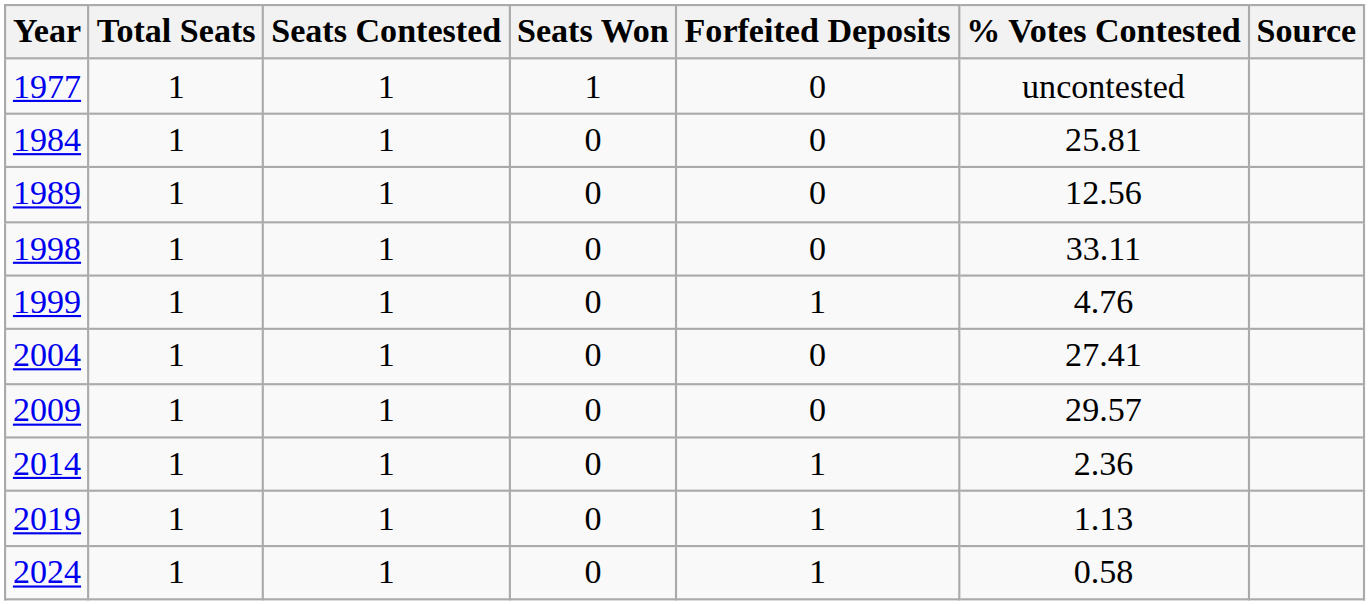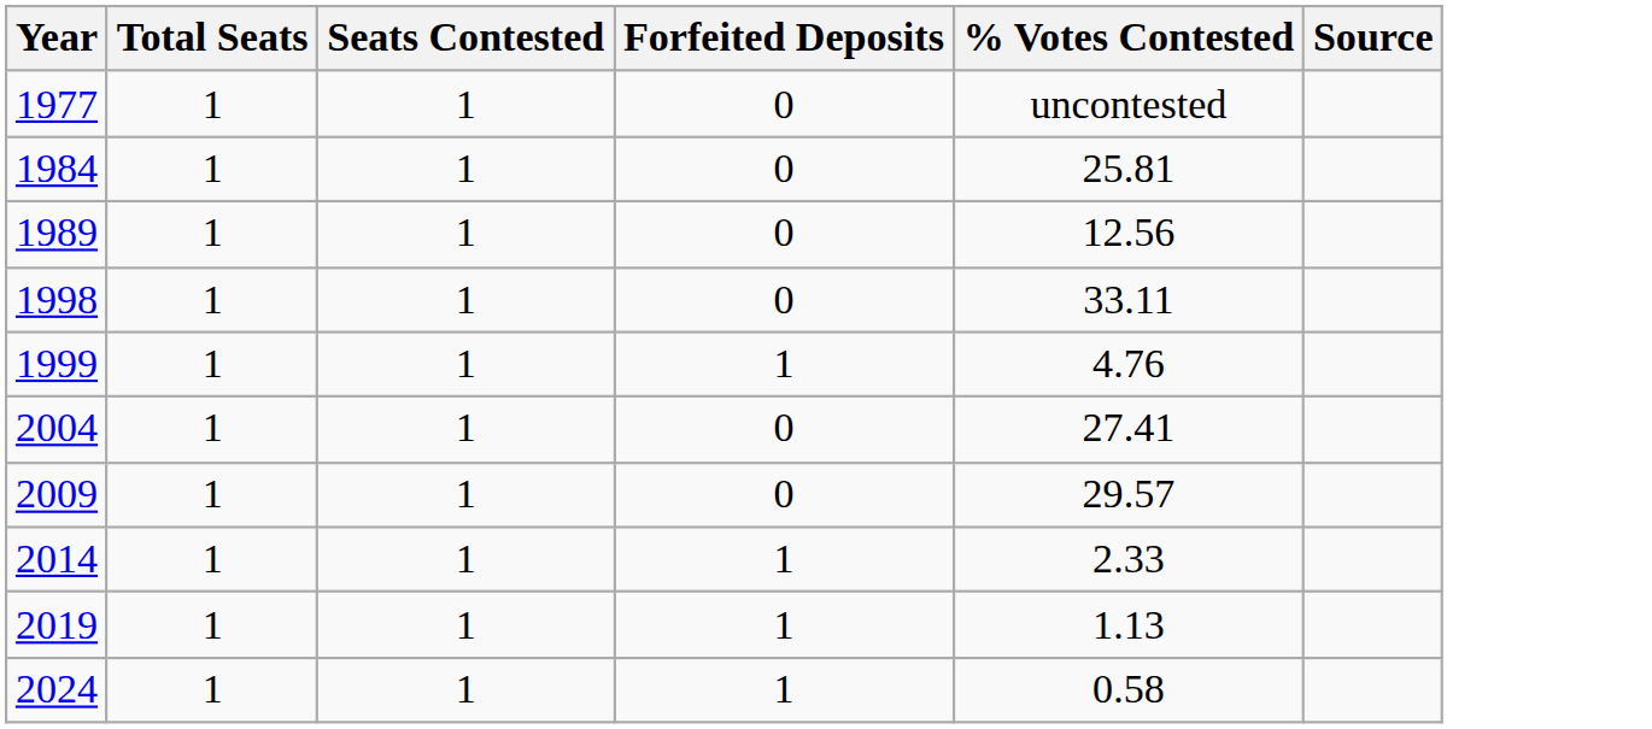 <table class="wikitable sortable" style="text-align:center;">
 <tr>
 <th>Year</th>
 <th>Total Seats</th>
 <th>Seats Contested</th>
-<th>Seats Won</th>
 <th>Forfeited Deposits</th>
 <th>% Votes Contested</th>
 <th>Source</th>
 </tr>
 <tr>
 <td><a href='#'>1977</a></td>
-<td>1</td>
 <td>1</td>
 <td>1</td>
 <td>0</td>
 <td>uncontested</td>
 <td></td>
 </tr>
 <tr>
 <td><a href='#'>1984</a></td>
 <td>1</td>
 <td>1</td>
 <td>0</td>
-<td>0</td>
 <td>25.81</td>
 <td></td>
 </tr>
 <tr>
 <td><a href='#'>1989</a></td>
 <td>1</td>
 <td>1</td>
-<td>0</td>
 <td>0</td>
 <td>12.56</td>
 <td></td>
 </tr>
 <tr>
 <td><a href='#'>1998</a></td>
 <td>1</td>
 <td>1</td>
 <td>0</td>
-<td>0</td>
 <td>33.11</td>
 <td></td>
 </tr>
 <tr>
 <td><a href='#'>1999</a></td>
 <td>1</td>
 <td>1</td>
-<td>0</td>
 <td>1</td>
 <td>4.76</td>
 <td></td>
 </tr>
 <tr>
 <td><a href='#'>2004</a></td>
 <td>1</td>
 <td>1</td>
 <td>0</td>
-<td>0</td>
 <td>27.41</td>
 <td></td>
 </tr>
 <tr>
 <td><a href='#'>2009</a></td>
 <td>1</td>
 <td>1</td>
 <td>0</td>
-<td>0</td>
 <td>29.57</td>
 <td></td>
 </tr>
 <tr>
 <td><a href='#'>2014</a></td>
 <td>1</td>
 <td>1</td>
-<td>0</td>
 <td>1</td>
-<td>2.36</td>
+<td>2.33</td>
 <td></td>
 </tr>
 <tr>
 <td><a href='#'>2019</a></td>
 <td>1</td>
 <td>1</td>
-<td>0</td>
 <td>1</td>
 <td>1.13</td>
 <td></td>
 </tr>
 <tr>
 <td><a href='#'>2024</a></td>
 <td>1</td>
 <td>1</td>
-<td>0</td>
 <td>1</td>
 <td>0.58</td>
 <td></td>
 </tr>
 </table>
